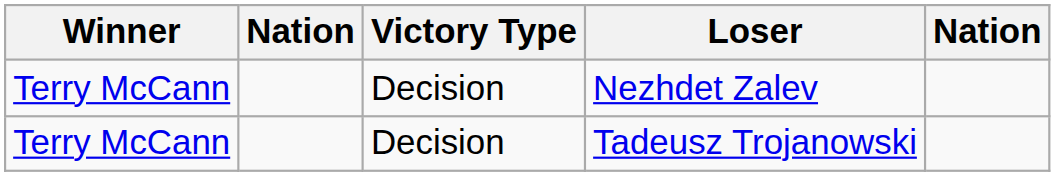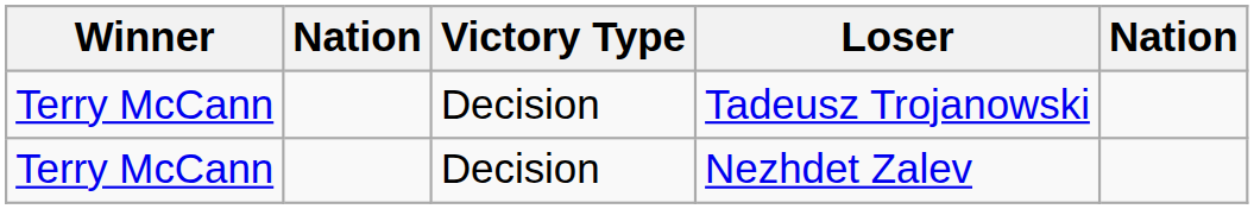 <table class="wikitable sortable" style="text-align:left;">
 <tr>
 <th>Winner</th>
 <th>Nation</th>
 <th>Victory Type</th>
 <th>Loser</th>
 <th>Nation</th>
 </tr>
 <tr>
 <td><a href='#'>Terry McCann</a></td>
 <td></td>
 <td>Decision</td>
-<td><a href='#'>Nezhdet Zalev</a></td>
+<td><a href='#'>Tadeusz Trojanowski</a></td>
 <td></td>
 </tr>
 <tr>
 <td><a href='#'>Terry McCann</a></td>
 <td></td>
 <td>Decision</td>
-<td><a href='#'>Tadeusz Trojanowski</a></td>
+<td><a href='#'>Nezhdet Zalev</a></td>
 <td></td>
 </tr>
 </table>
